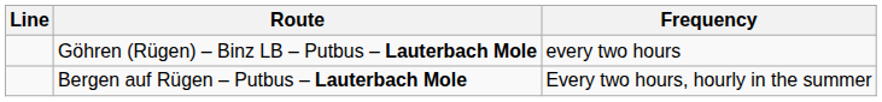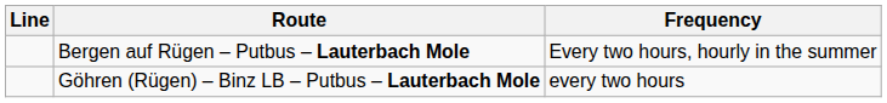 <table class="wikitable">
 <tr>
 <th>Line</th>
 <th>Route</th>
 <th>Frequency</th>
 </tr>
 <tr>
 <td></td>
+<td>Bergen auf Rügen – Putbus – <strong>Lauterbach Mole</strong></td>
+<td>Every two hours, hourly in the summer</td>
+</tr>
+<tr>
+<td></td>
 <td>Göhren (Rügen) – Binz LB – Putbus – <strong>Lauterbach Mole</strong></td>
 <td>every two hours</td>
 </tr>
-<tr>
-<td></td>
-<td>Bergen auf Rügen – Putbus – <strong>Lauterbach Mole</strong></td>
-<td>Every two hours, hourly in the summer</td>
-</tr>
 </table>
